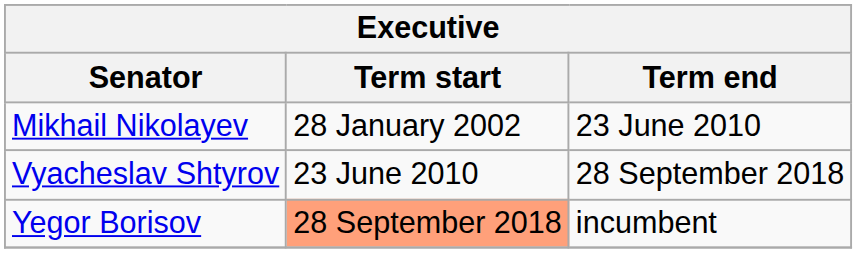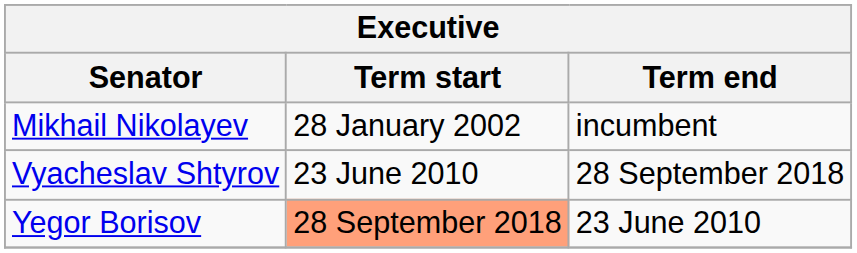 <table class="wikitable sortable">
 <tr>
 <th colspan=3>Executive</th>
 </tr>
 <tr>
 <th>Senator</th>
 <th>Term start</th>
 <th>Term end</th>
 </tr>
 <tr>
 <td><a href='#'>Mikhail Nikolayev</a></td>
 <td>28 January 2002</td>
-<td>23 June 2010</td>
+<td>incumbent</td>
 </tr>
 <tr>
 <td><a href='#'>Vyacheslav Shtyrov</a></td>
 <td>23 June 2010</td>
 <td>28 September 2018</td>
 </tr>
 <tr>
 <td><a href='#'>Yegor Borisov</a></td>
 <td style="background: lightsalmon;">28 September 2018</td>
-<td>incumbent</td>
+<td>23 June 2010</td>
 </tr>
 <tr>
 </tr>
 </table>
